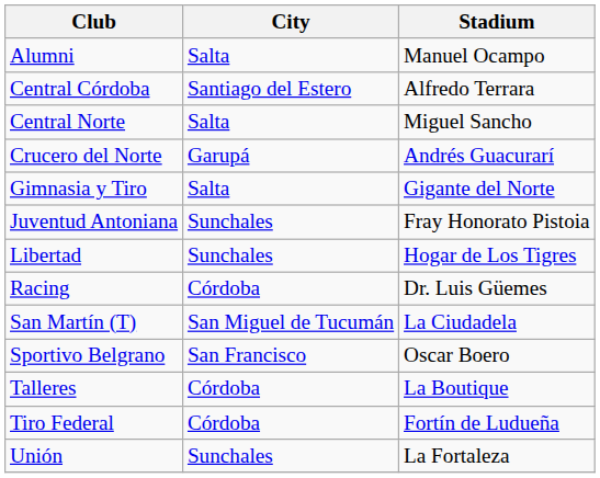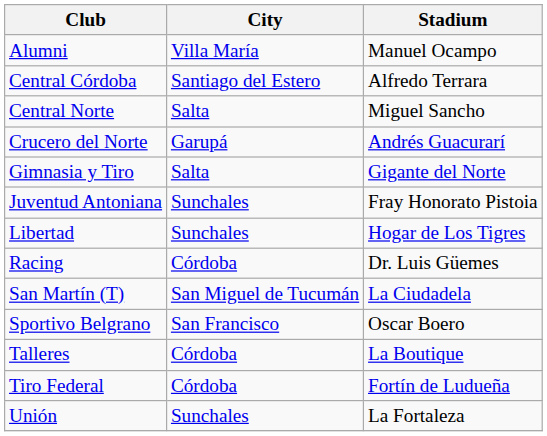 <table class="wikitable sortable">
 <tr>
 <th>Club</th>
 <th>City</th>
 <th>Stadium</th>
 </tr>
 <tr>
 <td>  <a href='#'>Alumni</a></td>
-<td><a href='#'>Salta</a></td>
+<td><a href='#'>Villa María</a></td>
 <td>Manuel Ocampo</td>
 </tr>
 <tr>
 <td> <a href='#'>Central Córdoba</a></td>
 <td><a href='#'>Santiago del Estero</a></td>
 <td>Alfredo Terrara</td>
 </tr>
 <tr>
 <td> <a href='#'>Central Norte</a></td>
 <td><a href='#'>Salta</a></td>
 <td>Miguel Sancho</td>
 </tr>
 <tr>
 <td> <a href='#'>Crucero del Norte</a></td>
 <td><a href='#'>Garupá</a></td>
 <td><a href='#'>Andrés Guacurarí</a></td>
 </tr>
 <tr>
 <td> <a href='#'>Gimnasia y Tiro</a></td>
 <td><a href='#'>Salta</a></td>
 <td><a href='#'>Gigante del Norte</a></td>
 </tr>
 <tr>
 <td> <a href='#'>Juventud Antoniana</a></td>
 <td><a href='#'>Sunchales</a></td>
 <td>Fray Honorato Pistoia</td>
 </tr>
 <tr>
 <td>  <a href='#'>Libertad</a></td>
 <td><a href='#'>Sunchales</a></td>
 <td><a href='#'>Hogar de Los Tigres</a></td>
 </tr>
 <tr>
 <td> <a href='#'>Racing</a></td>
 <td><a href='#'>Córdoba</a></td>
 <td>Dr. Luis Güemes</td>
 </tr>
 <tr>
 <td> <a href='#'>San Martín (T)</a></td>
 <td><a href='#'>San Miguel de Tucumán</a></td>
 <td><a href='#'>La Ciudadela</a></td>
 </tr>
 <tr>
 <td> <a href='#'>Sportivo Belgrano</a></td>
 <td><a href='#'>San Francisco</a></td>
 <td>Oscar Boero</td>
 </tr>
 <tr>
 <td>  <a href='#'>Talleres</a></td>
 <td><a href='#'>Córdoba</a></td>
 <td><a href='#'>La Boutique</a></td>
 </tr>
 <tr>
 <td> <a href='#'>Tiro Federal</a></td>
 <td><a href='#'>Córdoba</a></td>
 <td><a href='#'>Fortín de Ludueña</a></td>
 </tr>
 <tr>
 <td> <a href='#'>Unión</a></td>
 <td><a href='#'>Sunchales</a></td>
 <td>La Fortaleza</td>
 </tr>
 <tr>
 </tr>
 </table>
